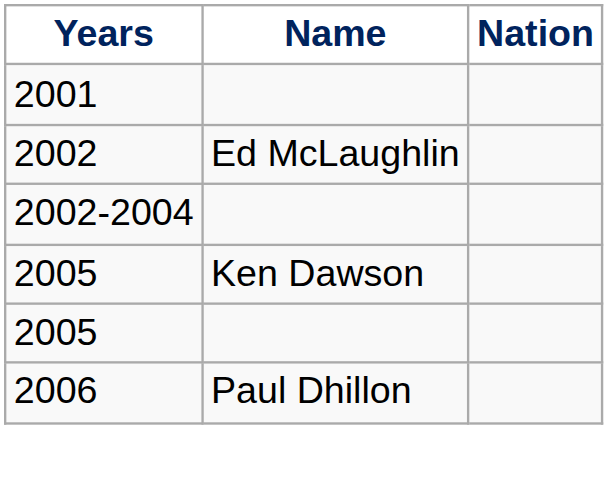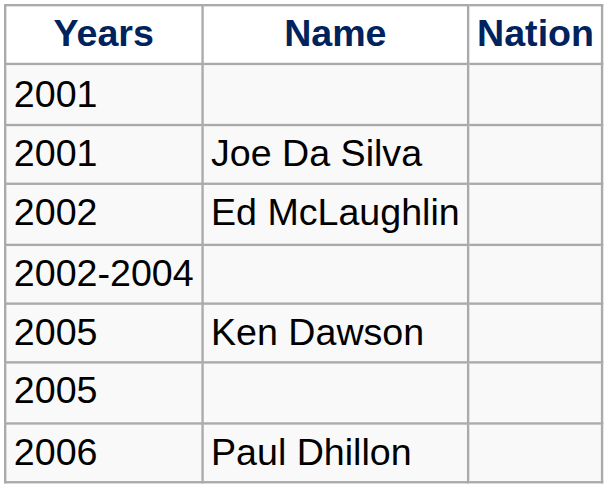 <table class="wikitable sortable">
 <tr>
 <th style="background:white; color:#00235d;" scope="col">Years</th>
 <th style="background:white; color:#00235d;" scope="col">Name</th>
 <th style="background:white; color:#00235d;" scope="col">Nation</th>
 </tr>
 <tr>
 <td>2001</td>
 <td></td>
+<td></td>
+</tr>
+<tr>
+<td>2001</td>
+<td>Joe Da Silva</td>
 <td></td>
 </tr>
 <tr>
 <td>2002</td>
 <td>Ed McLaughlin</td>
 <td></td>
 </tr>
 <tr>
 <td>2002-2004</td>
 <td></td>
 <td></td>
 </tr>
 <tr>
 <td>2005</td>
 <td>Ken Dawson</td>
 <td></td>
 </tr>
 <tr>
 <td>2005</td>
 <td></td>
 <td></td>
 </tr>
 <tr>
 <td>2006</td>
 <td>Paul Dhillon</td>
 <td></td>
 </tr>
 </table>
